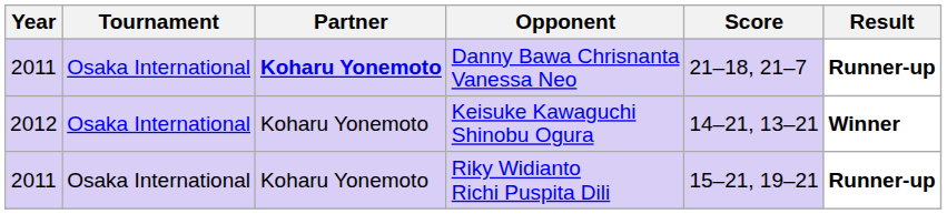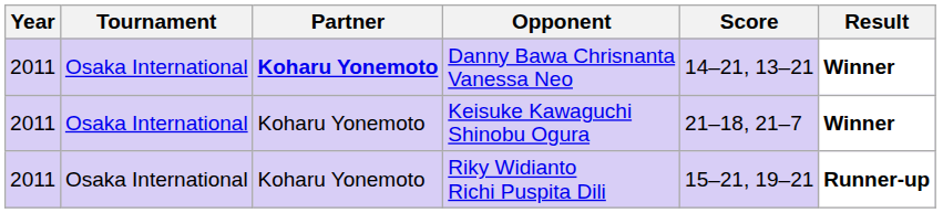 <table class="sortable wikitable" style="font-size: 90%;">
 <tr>
 <th>Year</th>
 <th>Tournament</th>
 <th>Partner</th>
 <th>Opponent</th>
 <th>Score</th>
 <th>Result</th>
 </tr>
 <tr style="background:#D8CEF6">
 <td align="center">2011</td>
 <td align="left"><a href='#'>Osaka International</a></td>
 <td align="left"><strong> <a href='#'>Koharu Yonemoto</a></strong></td>
 <td align="left"> <a href='#'>Danny Bawa Chrisnanta</a><br> <a href='#'>Vanessa Neo</a></td>
-<td align="left">21–18, 21–7</td>
-<td style="text-align:left; background:white"> <strong>Runner-up</strong></td>
+<td align="left">14–21, 13–21</td>
+<td style="text-align:left; background:white"> <strong>Winner</strong></td>
 </tr>
 <tr style="background:#D8CEF6">
-<td align="center">2012</td>
+<td align="center">2011</td>
 <td align="left"><a href='#'>Osaka International</a></td>
 <td align="left"> Koharu Yonemoto</td>
 <td align="left"> <a href='#'>Keisuke Kawaguchi</a><br> <a href='#'>Shinobu Ogura</a></td>
-<td align="left">14–21, 13–21</td>
+<td align="left">21–18, 21–7</td>
 <td style="text-align:left; background:white"> <strong>Winner</strong></td>
 </tr>
 <tr style="background:#D8CEF6">
 <td align="center">2011</td>
 <td align="left">Osaka International</td>
 <td align="left"> Koharu Yonemoto</td>
 <td align="left"> <a href='#'>Riky Widianto</a><br> <a href='#'>Richi Puspita Dili</a></td>
 <td align="left">15–21, 19–21</td>
 <td style="text-align:left; background:white"> <strong>Runner-up</strong></td>
 </tr>
 </table>
